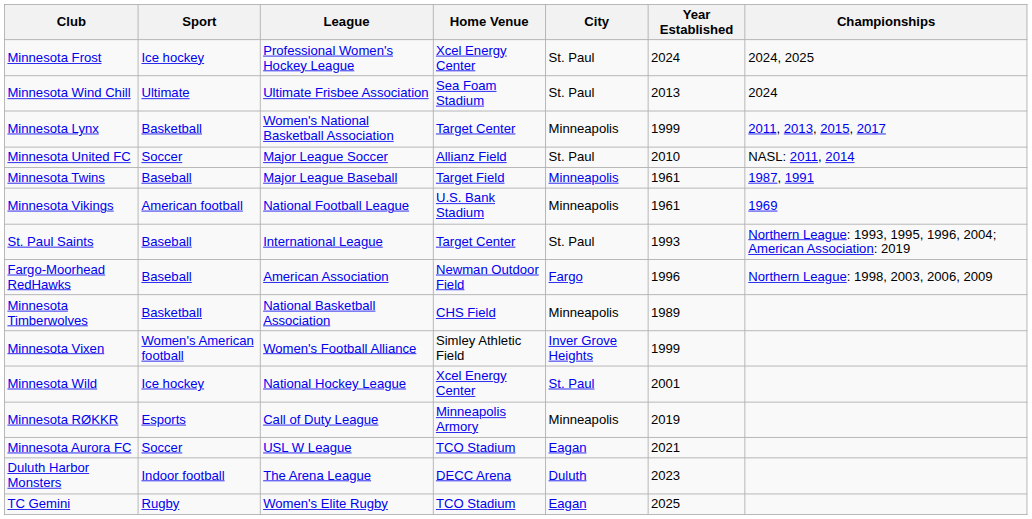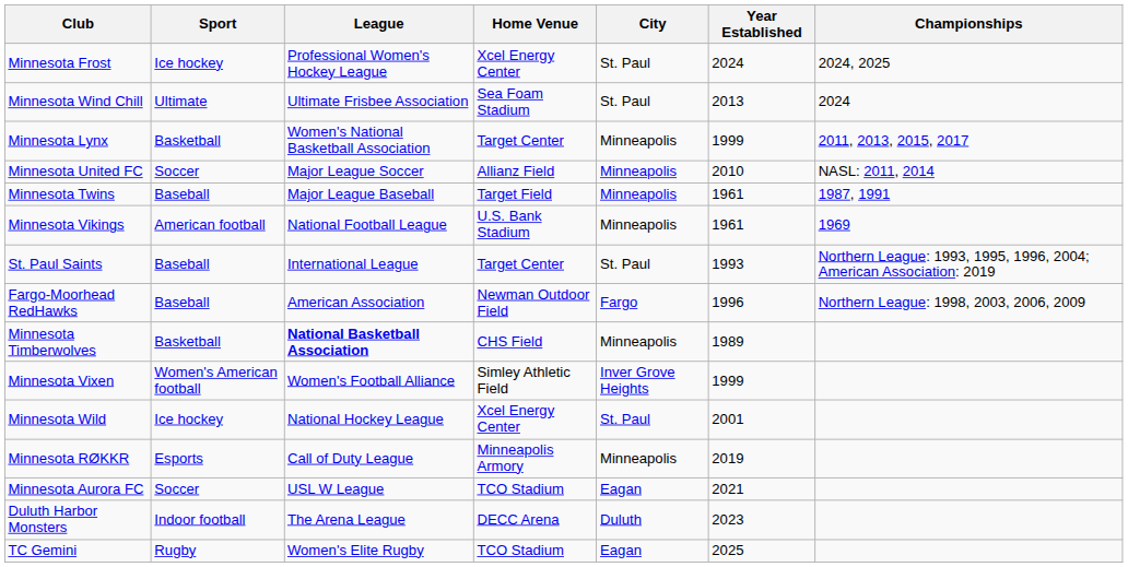 <table class="wikitable sortable">
 <tr>
 <th>Club</th>
 <th>Sport</th>
 <th>League</th>
 <th>Home Venue</th>
 <th>City</th>
 <th>Year Established</th>
 <th>Championships</th>
 </tr>
 <tr>
 <td><a href='#'>Minnesota Frost</a></td>
 <td><a href='#'>Ice hockey</a></td>
 <td><a href='#'>Professional Women's Hockey League</a></td>
 <td><a href='#'>Xcel Energy Center</a></td>
 <td>St. Paul</td>
 <td>2024</td>
 <td>2024, 2025</td>
 </tr>
 <tr>
 <td><a href='#'>Minnesota Wind Chill</a></td>
 <td><a href='#'>Ultimate</a></td>
 <td><a href='#'>Ultimate Frisbee Association</a></td>
 <td><a href='#'>Sea Foam Stadium</a></td>
 <td>St. Paul</td>
 <td>2013</td>
 <td>2024</td>
 </tr>
 <tr>
 <td><a href='#'>Minnesota Lynx</a></td>
 <td><a href='#'>Basketball</a></td>
 <td><a href='#'>Women's National Basketball Association</a></td>
 <td><a href='#'>Target Center</a></td>
 <td>Minneapolis</td>
 <td>1999</td>
 <td><a href='#'>2011</a>, <a href='#'>2013</a>, <a href='#'>2015</a>, <a href='#'>2017</a></td>
 </tr>
 <tr>
 <td><a href='#'>Minnesota United FC</a></td>
 <td><a href='#'>Soccer</a></td>
 <td><a href='#'>Major League Soccer</a></td>
 <td><a href='#'>Allianz Field</a></td>
-<td>St. Paul</td>
+<td><a href='#'>Minneapolis</a></td>
 <td>2010</td>
 <td>NASL: <a href='#'>2011</a>, <a href='#'>2014</a></td>
 </tr>
 <tr>
 <td><a href='#'>Minnesota Twins</a></td>
 <td><a href='#'>Baseball</a></td>
 <td><a href='#'>Major League Baseball</a></td>
 <td><a href='#'>Target Field</a></td>
 <td><a href='#'>Minneapolis</a></td>
 <td>1961</td>
 <td><a href='#'>1987</a>, <a href='#'>1991</a></td>
 </tr>
 <tr>
 <td><a href='#'>Minnesota Vikings</a></td>
 <td><a href='#'>American football</a></td>
 <td><a href='#'>National Football League</a></td>
 <td><a href='#'>U.S. Bank Stadium</a></td>
 <td>Minneapolis</td>
 <td>1961</td>
 <td><a href='#'>1969</a></td>
 </tr>
 <tr>
 <td><a href='#'>St. Paul Saints</a></td>
 <td><a href='#'>Baseball</a></td>
 <td><a href='#'>International League</a></td>
 <td><a href='#'>Target Center</a></td>
 <td>St. Paul</td>
 <td>1993</td>
 <td><a href='#'>Northern League</a>: 1993, 1995, 1996, 2004; <a href='#'>American Association</a>: 2019</td>
 </tr>
 <tr>
 <td><a href='#'>Fargo-Moorhead RedHawks</a></td>
 <td><a href='#'>Baseball</a></td>
 <td><a href='#'>American Association</a></td>
 <td><a href='#'>Newman Outdoor Field</a></td>
 <td><a href='#'>Fargo</a></td>
 <td>1996</td>
 <td><a href='#'>Northern League</a>: 1998, 2003, 2006, 2009</td>
 </tr>
 <tr>
 <td><a href='#'>Minnesota Timberwolves</a></td>
 <td><a href='#'>Basketball</a></td>
-<td><a href='#'>National Basketball Association</a></td>
+<td><strong><a href='#'>National Basketball Association</a></strong></td>
 <td><a href='#'>CHS Field</a></td>
 <td>Minneapolis</td>
 <td>1989</td>
 <td></td>
 </tr>
 <tr>
 <td><a href='#'>Minnesota Vixen</a></td>
 <td><a href='#'>Women's American football</a></td>
 <td><a href='#'>Women's Football Alliance</a></td>
 <td>Simley Athletic Field</td>
 <td><a href='#'>Inver Grove Heights</a></td>
 <td>1999</td>
 <td></td>
 </tr>
 <tr>
 <td><a href='#'>Minnesota Wild</a></td>
 <td><a href='#'>Ice hockey</a></td>
 <td><a href='#'>National Hockey League</a></td>
 <td><a href='#'>Xcel Energy Center</a></td>
 <td><a href='#'>St. Paul</a></td>
 <td>2001</td>
 <td></td>
 </tr>
 <tr>
 <td><a href='#'>Minnesota RØKKR</a></td>
 <td><a href='#'>Esports</a></td>
 <td><a href='#'>Call of Duty League</a></td>
 <td><a href='#'>Minneapolis Armory</a></td>
 <td>Minneapolis</td>
 <td>2019</td>
 <td></td>
 </tr>
 <tr>
 <td><a href='#'>Minnesota Aurora FC</a></td>
 <td><a href='#'>Soccer</a></td>
 <td><a href='#'>USL W League</a></td>
 <td><a href='#'>TCO Stadium</a></td>
 <td><a href='#'>Eagan</a></td>
 <td>2021</td>
 <td></td>
 </tr>
 <tr>
 <td><a href='#'>Duluth Harbor Monsters</a></td>
 <td><a href='#'>Indoor football</a></td>
 <td><a href='#'>The Arena League</a></td>
 <td><a href='#'>DECC Arena</a></td>
 <td><a href='#'>Duluth</a></td>
 <td>2023</td>
 <td></td>
 </tr>
 <tr>
 <td><a href='#'>TC Gemini</a></td>
 <td><a href='#'>Rugby</a></td>
 <td><a href='#'>Women's Elite Rugby</a></td>
 <td><a href='#'>TCO Stadium</a></td>
 <td><a href='#'>Eagan</a></td>
 <td>2025</td>
 <td></td>
 </tr>
 </table>
